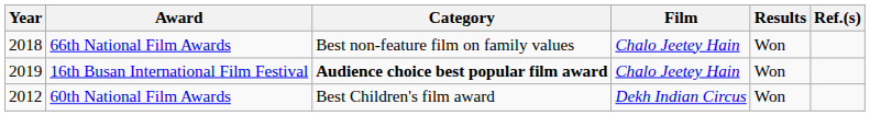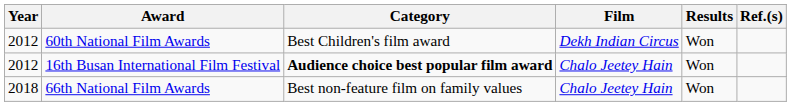 <table class="wikitable">
 <tr>
 <th>Year</th>
 <th>Award</th>
 <th>Category</th>
 <th>Film</th>
 <th>Results</th>
 <th>Ref.(s)</th>
 </tr>
 <tr>
+<td>2012</td>
+<td><a href='#'>60th National Film Awards</a></td>
+<td>Best Children's film award</td>
+<td><em><a href='#'>Dekh Indian Circus</a></em></td>
+<td>Won</td>
+<td></td>
+</tr>
+<tr>
+<td>2012</td>
+<td><a href='#'>16th Busan International Film Festival</a></td>
+<td><strong>Audience choice best popular film award</strong></td>
+<td><a href='#'><em>Chalo Jeetey Hain</em></a></td>
+<td>Won</td>
+<td></td>
+</tr>
+<tr>
 <td>2018</td>
 <td><a href='#'>66th National Film Awards</a></td>
 <td>Best non-feature film on family values</td>
 <td><a href='#'><em>Chalo Jeetey Hain</em></a></td>
 <td>Won</td>
 <td></td>
 </tr>
-<tr>
-<td>2019</td>
-<td><a href='#'>16th Busan International Film Festival</a></td>
-<td><strong>Audience choice best popular film award</strong></td>
-<td><a href='#'><em>Chalo Jeetey Hain</em></a></td>
-<td>Won</td>
-<td></td>
-</tr>
-<tr>
-<td>2012</td>
-<td><a href='#'>60th National Film Awards</a></td>
-<td>Best Children's film award</td>
-<td><em><a href='#'>Dekh Indian Circus</a></em></td>
-<td>Won</td>
-<td></td>
-</tr>
 </table>
